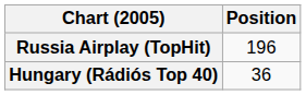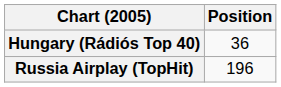 <table class="wikitable plainrowheaders" style="text-align:center">
 <tr>
 <th scope="col">Chart (2005)</th>
 <th scope="col">Position</th>
 </tr>
 <tr>
+<th scope="row">Hungary (Rádiós Top 40)</th>
+<td>36</td>
+</tr>
+<tr>
 <th scope="row">Russia Airplay (TopHit)</th>
 <td>196</td>
 </tr>
-<tr>
-<th scope="row">Hungary (Rádiós Top 40)</th>
-<td>36</td>
-</tr>
 </table>
